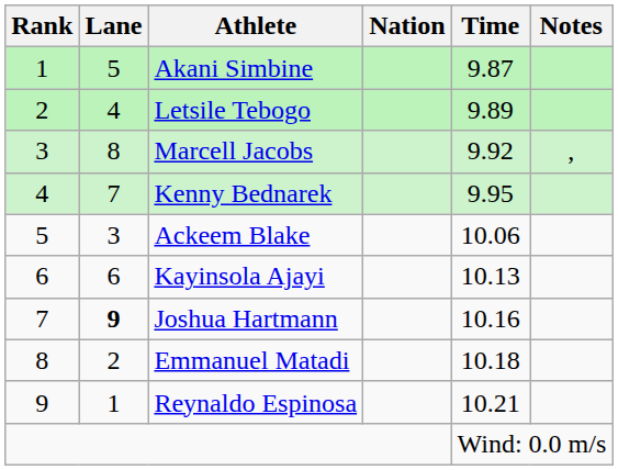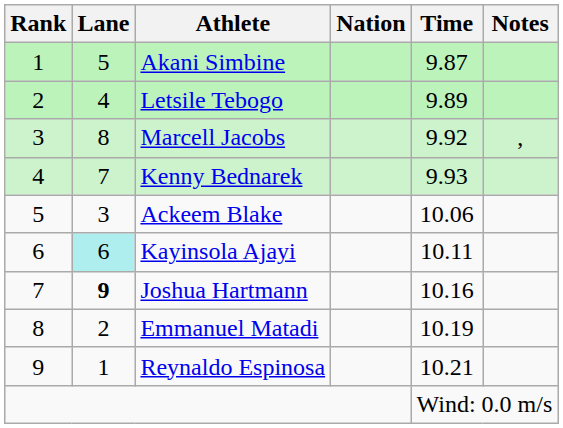 <table class="wikitable sortable" style="text-align:center;">
 <tr>
 <th scope="col">Rank</th>
 <th scope="col">Lane</th>
 <th scope="col">Athlete</th>
 <th scope="col">Nation</th>
 <th scope="col">Time</th>
 <th scope="col">Notes</th>
 </tr>
 <tr bgcolor="#bbf3bb">
 <td>1</td>
 <td>5</td>
 <td align=left><a href='#'>Akani Simbine</a></td>
 <td align=left></td>
 <td>9.87</td>
 <td></td>
 </tr>
 <tr bgcolor="#bbf3bb">
 <td>2</td>
 <td>4</td>
 <td align=left><a href='#'>Letsile Tebogo</a></td>
 <td align=left></td>
 <td>9.89</td>
 <td></td>
 </tr>
 <tr bgcolor="#ccf3cc">
 <td>3</td>
 <td>8</td>
 <td align=left><a href='#'>Marcell Jacobs</a></td>
 <td align=left></td>
 <td>9.92</td>
 <td>,  </td>
 </tr>
 <tr bgcolor="#ccf3cc">
 <td>4</td>
 <td>7</td>
 <td align=left><a href='#'>Kenny Bednarek</a></td>
 <td align=left></td>
-<td>9.95</td>
+<td>9.93</td>
 <td></td>
 </tr>
 <tr>
 <td>5</td>
 <td>3</td>
 <td align=left><a href='#'>Ackeem Blake</a></td>
 <td align=left></td>
 <td>10.06</td>
 <td></td>
 </tr>
 <tr>
 <td>6</td>
-<td>6</td>
+<td style="background: paleturquoise;">6</td>
 <td align=left><a href='#'>Kayinsola Ajayi</a></td>
 <td align=left></td>
-<td>10.13</td>
+<td>10.11</td>
 <td></td>
 </tr>
 <tr>
 <td>7</td>
 <td><strong>9</strong></td>
 <td align=left><a href='#'>Joshua Hartmann</a></td>
 <td align=left></td>
 <td>10.16</td>
 <td></td>
 </tr>
 <tr>
 <td>8</td>
 <td>2</td>
 <td align=left><a href='#'>Emmanuel Matadi</a></td>
 <td align=left></td>
-<td>10.18</td>
+<td>10.19</td>
 <td></td>
 </tr>
 <tr>
 <td>9</td>
 <td>1</td>
 <td align=left><a href='#'>Reynaldo Espinosa</a></td>
 <td align=left></td>
 <td>10.21</td>
 <td></td>
 </tr>
 <tr class="sortbottom">
 <td colspan="4"></td>
 <td colspan="2" style="text-align:left;">Wind: 0.0 m/s</td>
 </tr>
 </table>
